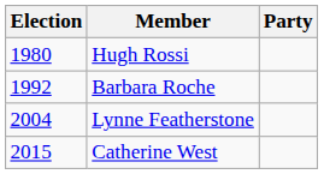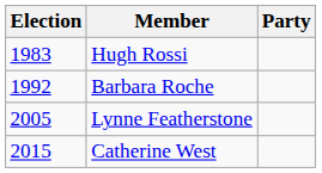 <table class="wikitable">
 <tr>
 <th>Election</th>
 <th>Member</th>
 <th colspan="2">Party</th>
 </tr>
 <tr>
-<td><a href='#'>1980</a></td>
+<td><a href='#'>1983</a></td>
 <td><a href='#'>Hugh Rossi</a></td>
 <td></td>
 </tr>
 <tr>
 <td><a href='#'>1992</a></td>
 <td><a href='#'>Barbara Roche</a></td>
 <td></td>
 </tr>
 <tr>
-<td><a href='#'>2004</a></td>
+<td><a href='#'>2005</a></td>
 <td><a href='#'>Lynne Featherstone</a></td>
 <td></td>
 </tr>
 <tr>
 <td><a href='#'>2015</a></td>
 <td><a href='#'>Catherine West</a></td>
 <td></td>
 </tr>
 </table>
